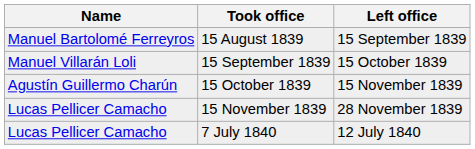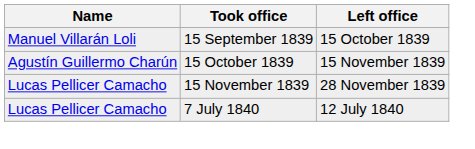 <table class="wikitable">
 <tr>
 <th>Name</th>
 <th>Took office</th>
 <th>Left office</th>
-</tr>
-<tr bgcolor="efefef">
-<td><a href='#'>Manuel Bartolomé Ferreyros</a></td>
-<td>15 August 1839</td>
-<td>15 September 1839</td>
 </tr>
 <tr bgcolor="efefef">
 <td><a href='#'>Manuel Villarán Loli</a></td>
 <td>15 September 1839</td>
 <td>15 October 1839</td>
 </tr>
 <tr bgcolor="efefef">
 <td><a href='#'>Agustín Guillermo Charún</a></td>
 <td>15 October 1839</td>
 <td>15 November 1839</td>
 </tr>
 <tr bgcolor="efefef">
 <td><a href='#'>Lucas Pellicer Camacho</a></td>
 <td>15 November 1839</td>
 <td>28 November 1839</td>
 </tr>
 <tr bgcolor="efefef">
 <td><a href='#'>Lucas Pellicer Camacho</a></td>
 <td>7 July 1840</td>
 <td>12 July 1840</td>
 </tr>
 </table>
